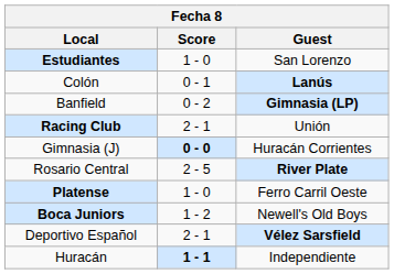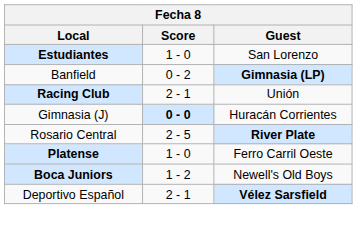 <table class="wikitable nowrap" style="font-size:88%; float:left; margin-right:1em;">
 <tr>
 <th colspan=3 align=center>Fecha 8</th>
 </tr>
 <tr>
 <th width="150">Local</th>
 <th width="75">Score</th>
 <th width="150">Guest</th>
 </tr>
 <tr align=center>
 <td bgcolor=#D0E7FF><strong>Estudiantes</strong></td>
 <td>1 - 0</td>
 <td>San Lorenzo</td>
-</tr>
-<tr align=center>
-<td>Colón</td>
-<td>0 - 1</td>
-<td bgcolor=#D0E7FF><strong>Lanús</strong></td>
 </tr>
 <tr align=center>
 <td>Banfield</td>
 <td>0 - 2</td>
 <td bgcolor=#D0E7FF><strong>Gimnasia (LP)</strong></td>
 </tr>
 <tr align=center>
 <td bgcolor=#D0E7FF><strong>Racing Club</strong></td>
 <td>2 - 1</td>
 <td>Unión</td>
 </tr>
 <tr align=center>
 <td>Gimnasia (J)</td>
 <td bgcolor=#D0E7FF><strong>0 - 0</strong></td>
 <td>Huracán Corrientes</td>
 </tr>
 <tr align=center>
 <td>Rosario Central</td>
 <td>2 - 5</td>
 <td bgcolor=#D0E7FF><strong>River Plate</strong></td>
 </tr>
 <tr align=center>
 <td bgcolor=#D0E7FF><strong>Platense</strong></td>
 <td>1 - 0</td>
 <td>Ferro Carril Oeste</td>
 </tr>
 <tr align=center>
 <td bgcolor=#D0E7FF><strong>Boca Juniors</strong></td>
 <td>1 - 2</td>
 <td>Newell's Old Boys</td>
 </tr>
 <tr align=center>
 <td>Deportivo Español</td>
 <td>2 - 1</td>
 <td bgcolor=#D0E7FF><strong>Vélez Sarsfield</strong></td>
 </tr>
-<tr align=center>
-<td>Huracán</td>
-<td bgcolor=#D0E7FF><strong>1 - 1</strong></td>
-<td>Independiente</td>
-</tr>
 </table>
